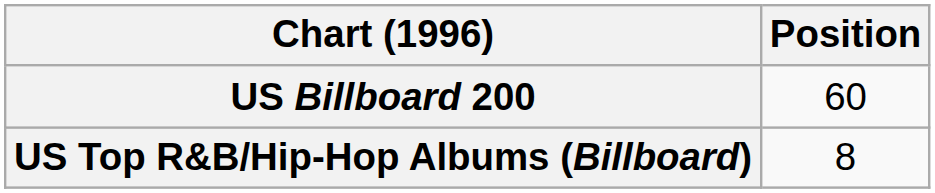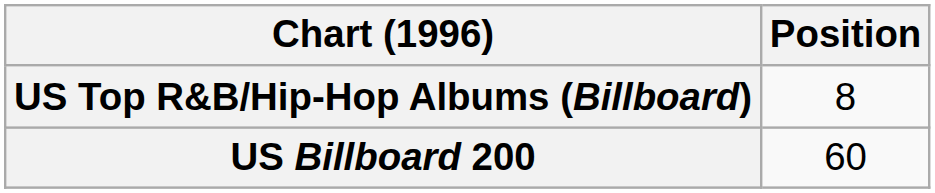 <table class="wikitable sortable plainrowheaders" style="text-align:center">
 <tr>
 <th scope="col">Chart (1996)</th>
 <th scope="col">Position</th>
 </tr>
 <tr>
+<th scope="row">US Top R&B/Hip-Hop Albums (<em>Billboard</em>)</th>
+<td>8</td>
+</tr>
+<tr>
 <th scope="row">US <em>Billboard</em> 200</th>
 <td>60</td>
 </tr>
-<tr>
-<th scope="row">US Top R&B/Hip-Hop Albums (<em>Billboard</em>)</th>
-<td>8</td>
-</tr>
 </table>
